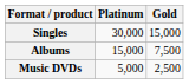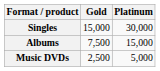 <table class="wikitable" style="text-align:right;" border="1">
 <tr>
 <th scope="col">Format / product</th>
+<th scope="col">Gold</th>
 <th scope="col">Platinum</th>
-<th scope="col">Gold</th>
 </tr>
 <tr>
 <th scope="row">Singles</th>
+<td>15,000</td>
 <td>30,000</td>
+</tr>
+<tr>
+<th scope="row">Albums</th>
+<td>7,500</td>
 <td>15,000</td>
 </tr>
 <tr>
-<th scope="row">Albums</th>
-<td>15,000</td>
-<td>7,500</td>
-</tr>
-<tr>
 <th scope="row">Music DVDs</th>
+<td>2,500</td>
 <td>5,000</td>
-<td>2,500</td>
 </tr>
 </table>
